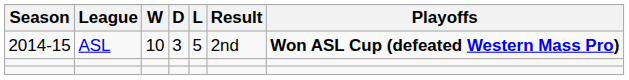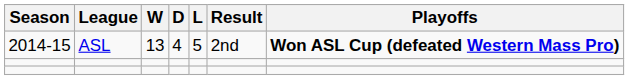 <table class="wikitable">
 <tr>
 <th>Season</th>
 <th>League</th>
 <th>W</th>
 <th>D</th>
 <th>L</th>
 <th>Result</th>
 <th>Playoffs</th>
 </tr>
 <tr>
 <td>2014-15</td>
 <td><a href='#'>ASL</a></td>
-<td>10</td>
-<td>3</td>
+<td>13</td>
+<td>4</td>
 <td>5</td>
 <td>2nd</td>
 <td><strong>Won ASL Cup (defeated <a href='#'>Western Mass Pro</a>)</strong></td>
 </tr>
 <tr>
 <td></td>
 <td></td>
 <td></td>
 <td></td>
 <td></td>
 <td></td>
 <td></td>
 </tr>
 <tr>
 <td></td>
 <td></td>
 <td></td>
 <td></td>
 <td></td>
 <td></td>
 <td></td>
 </tr>
 </table>
